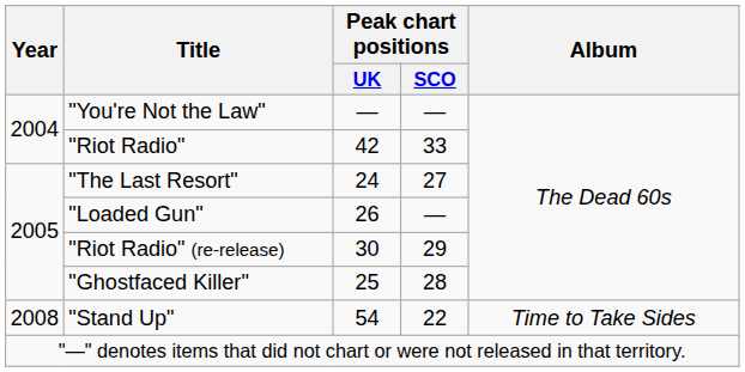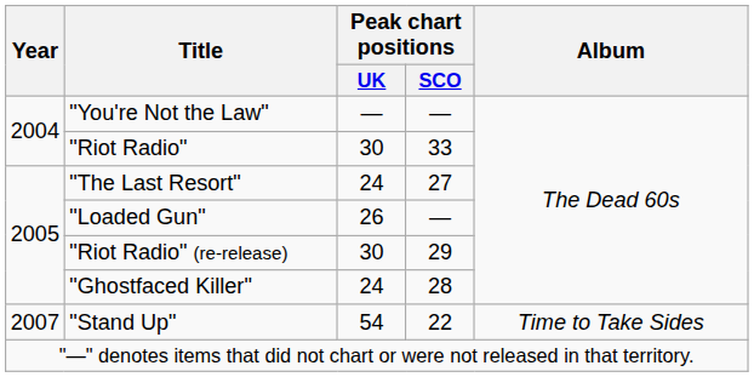 <table class="wikitable" style="text-align:center;">
 <tr>
 <th rowspan="2" style="width:2em;">Year</th>
 <th rowspan="2" style="width:12em;">Title</th>
 <th colspan="2">Peak chart positions</th>
 <th rowspan="2" style="width:12em;">Album</th>
 </tr>
 <tr>
 <th style="width:3em;font-size:90%;"><a href='#'>UK</a><br></th>
 <th style="width:3em;font-size:90%;"><a href='#'>SCO</a><br></th>
 </tr>
 <tr>
 <td rowspan="2">2004</td>
 <td style="text-align:left;">"You're Not the Law"</td>
 <td>—</td>
 <td>—</td>
 <td rowspan="6"><em>The Dead 60s</em></td>
 </tr>
 <tr>
 <td style="text-align:left;">"Riot Radio"</td>
-<td>42</td>
+<td>30</td>
 <td>33</td>
 </tr>
 <tr>
 <td rowspan="4">2005</td>
 <td style="text-align:left;">"The Last Resort"</td>
 <td>24</td>
 <td>27</td>
 </tr>
 <tr>
 <td style="text-align:left;">"Loaded Gun"</td>
 <td>26</td>
 <td>—</td>
 </tr>
 <tr>
 <td style="text-align:left;">"Riot Radio" <small>(re-release)</small></td>
 <td>30</td>
 <td>29</td>
 </tr>
 <tr>
 <td style="text-align:left;">"Ghostfaced Killer"</td>
-<td>25</td>
+<td>24</td>
 <td>28</td>
 </tr>
 <tr>
-<td>2008</td>
+<td>2007</td>
 <td style="text-align:left;">"Stand Up"</td>
 <td>54</td>
 <td>22</td>
 <td><em>Time to Take Sides</em></td>
 </tr>
 <tr>
 <td colspan="15" style="font-size:90%">"—" denotes items that did not chart or were not released in that territory.</td>
 </tr>
 </table>
